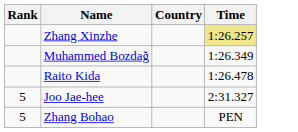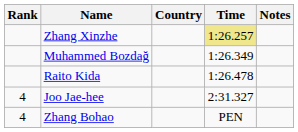 <table class="wikitable sortable" style="text-align:center">
 <tr>
 <th>Rank</th>
 <th>Name</th>
 <th>Country</th>
 <th>Time</th>
+<th>Notes</th>
 </tr>
 <tr>
 <td></td>
 <td align=left><a href='#'>Zhang Xinzhe</a></td>
 <td align=left></td>
 <td style="background: khaki;">1:26.257</td>
+<td></td>
 </tr>
 <tr>
 <td></td>
 <td align=left><a href='#'>Muhammed Bozdağ</a></td>
 <td align=left></td>
 <td>1:26.349</td>
+<td></td>
 </tr>
 <tr>
 <td></td>
 <td align=left><a href='#'>Raito Kida</a></td>
 <td align=left></td>
 <td>1:26.478</td>
+<td></td>
 </tr>
 <tr>
-<td>5</td>
+<td>4</td>
 <td align=left><a href='#'>Joo Jae-hee</a></td>
 <td align=left></td>
 <td>2:31.327</td>
+<td></td>
 </tr>
 <tr>
-<td>5</td>
+<td>4</td>
 <td align=left><a href='#'>Zhang Bohao</a></td>
 <td align=left></td>
 <td>PEN</td>
+<td></td>
 </tr>
 </table>
